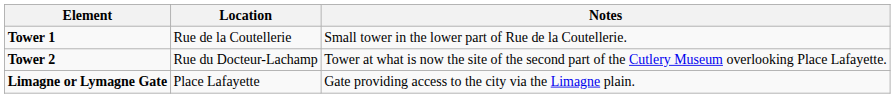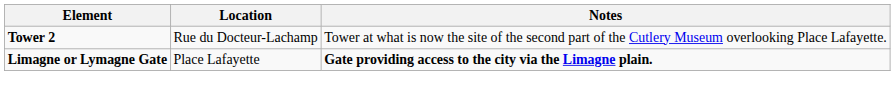 <table class="wikitable">
 <tr>
 <th>Element</th>
 <th>Location</th>
 <th>Notes</th>
-</tr>
-<tr>
-<td><strong>Tower 1</strong></td>
-<td>Rue de la Coutellerie</td>
-<td>Small tower in the lower part of Rue de la Coutellerie.</td>
 </tr>
 <tr>
 <td><strong>Tower 2</strong></td>
 <td>Rue du Docteur-Lachamp</td>
 <td>Tower at what is now the site of the second part of the <a href='#'>Cutlery Museum</a> overlooking Place Lafayette.</td>
 </tr>
 <tr>
 <td><strong>Limagne or Lymagne Gate</strong></td>
 <td>Place Lafayette</td>
-<td>Gate providing access to the city via the <a href='#'>Limagne</a> plain.</td>
+<td><strong>Gate providing access to the city via the <a href='#'>Limagne</a> plain.</strong></td>
 </tr>
 </table>
